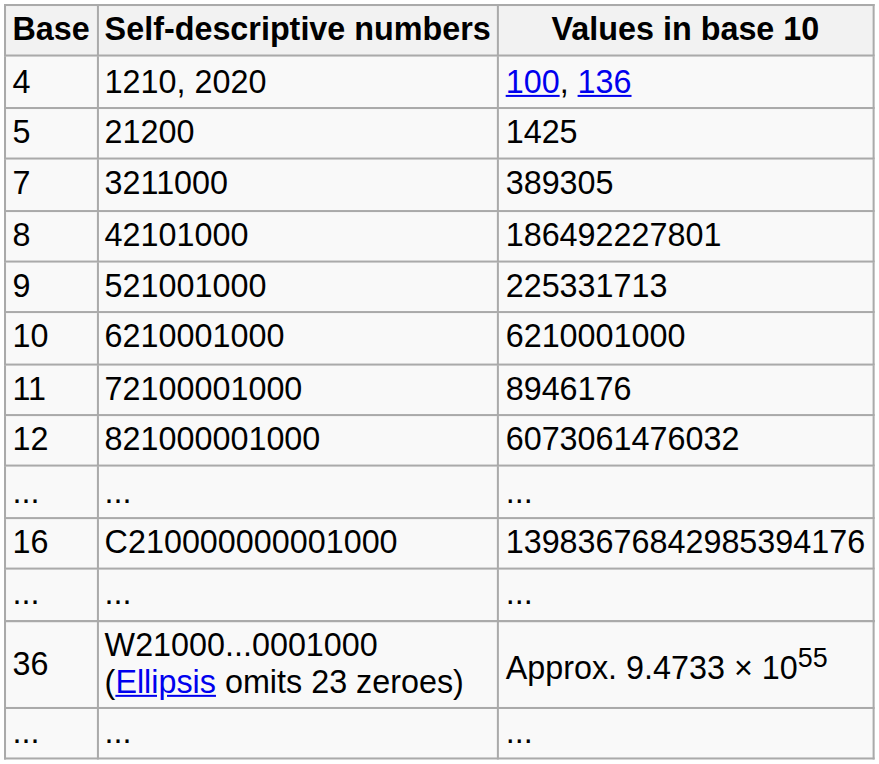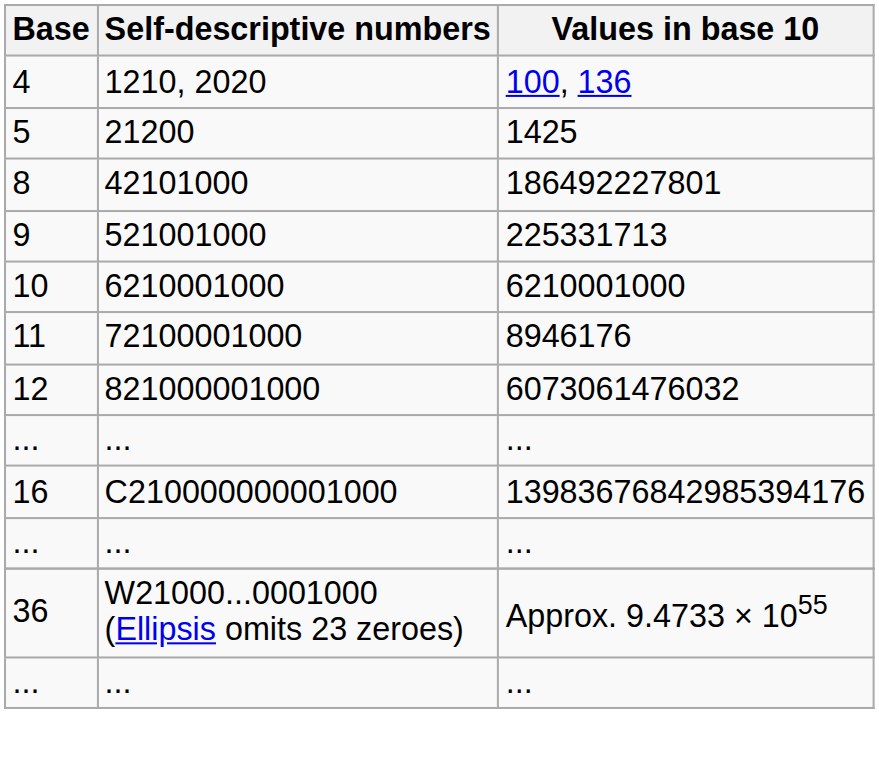 <table class="wikitable">
 <tr>
 <th>Base</th>
 <th>Self-descriptive numbers </th>
 <th>Values in base 10 </th>
 </tr>
 <tr>
 <td>4</td>
 <td>1210, 2020</td>
 <td><a href='#'>100</a>, <a href='#'>136</a></td>
 </tr>
 <tr>
 <td>5</td>
 <td>21200</td>
 <td>1425</td>
-</tr>
-<tr>
-<td>7</td>
-<td>3211000</td>
-<td>389305</td>
 </tr>
 <tr>
 <td>8</td>
 <td>42101000</td>
 <td>186492227801</td>
 </tr>
 <tr>
 <td>9</td>
 <td>521001000</td>
 <td>225331713</td>
 </tr>
 <tr>
 <td>10</td>
 <td>6210001000</td>
 <td>6210001000</td>
 </tr>
 <tr>
 <td>11</td>
 <td>72100001000</td>
 <td>8946176</td>
 </tr>
 <tr>
 <td>12</td>
 <td>821000001000</td>
 <td>6073061476032</td>
 </tr>
 <tr>
 <td>...</td>
 <td>...</td>
 <td>...</td>
 </tr>
 <tr>
 <td>16</td>
 <td>C210000000001000</td>
 <td>13983676842985394176</td>
 </tr>
 <tr>
 <td>...</td>
 <td>...</td>
 <td>...</td>
 </tr>
 <tr>
 </tr>
 <tr>
 <td>36</td>
 <td>W21000...0001000<br>(<a href='#'>Ellipsis</a> omits 23 zeroes)</td>
 <td>Approx. 9.4733 × 10<sup>55</sup></td>
 </tr>
 <tr>
 <td>...</td>
 <td>...</td>
 <td>...</td>
 </tr>
 </table>
